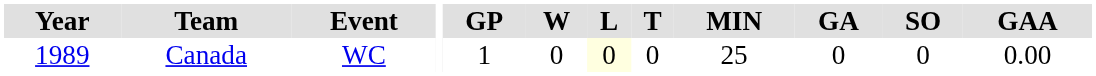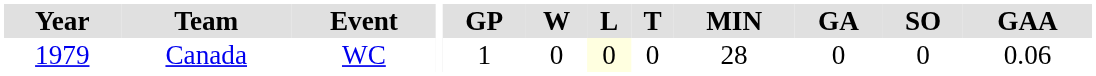 <table border="0" cellpadding="1" cellspacing="0" ID="Table3" style="text-align:center; width:40em">
 <tr ALIGN="center" bgcolor="#e0e0e0">
 <th>Year</th>
 <th>Team</th>
 <th>Event</th>
 <th rowspan="99" bgcolor="#ffffff"></th>
 <th>GP</th>
 <th>W</th>
 <th>L</th>
 <th>T</th>
 <th>MIN</th>
 <th>GA</th>
 <th>SO</th>
 <th>GAA</th>
 </tr>
 <tr>
-<td><a href='#'>1989</a></td>
+<td><a href='#'>1979</a></td>
 <td><a href='#'>Canada</a></td>
 <td><a href='#'>WC</a></td>
 <td>1</td>
 <td>0</td>
 <td style="background: lightyellow;">0</td>
 <td>0</td>
-<td>25</td>
+<td>28</td>
 <td>0</td>
 <td>0</td>
-<td>0.00</td>
+<td>0.06</td>
 </tr>
 </table>
